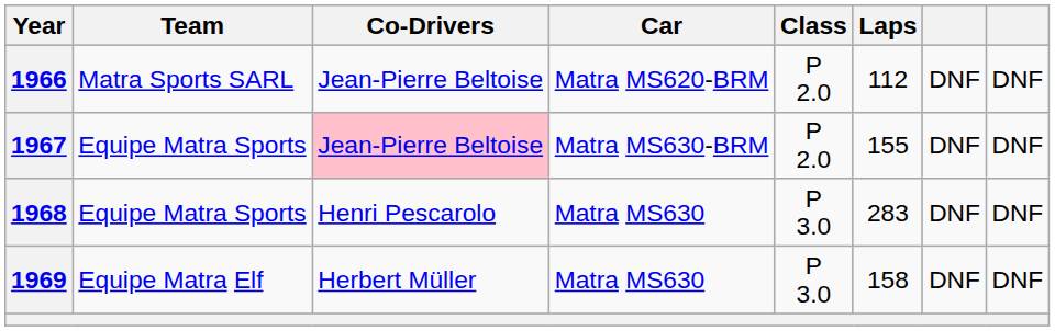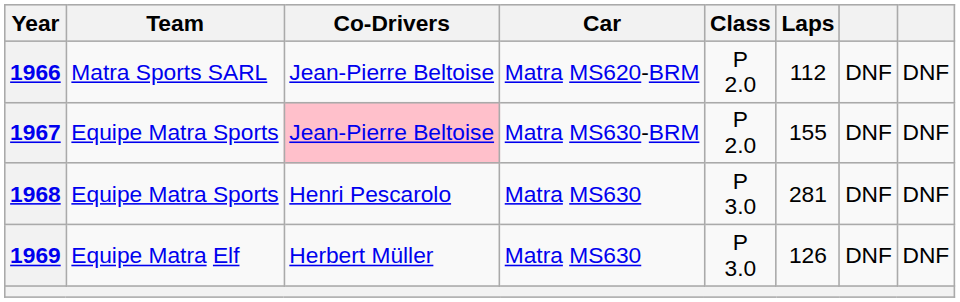 <table class="wikitable" style="text-align:center; font-size:90%">
 <tr>
 <th>Year</th>
 <th>Team</th>
 <th>Co-Drivers</th>
 <th>Car</th>
 <th>Class</th>
 <th>Laps</th>
 <th></th>
 <th></th>
 </tr>
 <tr>
 <th><a href='#'>1966</a></th>
 <td align="left"> <a href='#'>Matra Sports SARL</a></td>
 <td align="left"> <a href='#'>Jean-Pierre Beltoise</a></td>
 <td align="left"><a href='#'>Matra</a> <a href='#'>MS620</a>-<a href='#'>BRM</a></td>
 <td>P<br>2.0</td>
 <td>112</td>
 <td>DNF</td>
 <td>DNF</td>
 </tr>
 <tr>
 <th><a href='#'>1967</a></th>
 <td align="left"> <a href='#'>Equipe Matra Sports</a></td>
 <td align="left" style="background: pink;"> <a href='#'>Jean-Pierre Beltoise</a></td>
 <td align="left"><a href='#'>Matra</a> <a href='#'>MS630</a>-<a href='#'>BRM</a></td>
 <td>P<br>2.0</td>
 <td>155</td>
 <td>DNF</td>
 <td>DNF</td>
 </tr>
 <tr>
 <th><a href='#'>1968</a></th>
 <td align="left"> <a href='#'>Equipe Matra Sports</a></td>
 <td align="left"> <a href='#'>Henri Pescarolo</a></td>
 <td align="left"><a href='#'>Matra</a> <a href='#'>MS630</a></td>
 <td>P<br>3.0</td>
-<td>283</td>
+<td>281</td>
 <td>DNF</td>
 <td>DNF</td>
 </tr>
 <tr>
 <th><a href='#'>1969</a></th>
 <td align="left"> <a href='#'>Equipe Matra</a> <a href='#'>Elf</a></td>
 <td align="left"> <a href='#'>Herbert Müller</a></td>
 <td align="left"><a href='#'>Matra</a> <a href='#'>MS630</a></td>
 <td>P<br>3.0</td>
-<td>158</td>
+<td>126</td>
 <td>DNF</td>
 <td>DNF</td>
 </tr>
 <tr>
 <th colspan="8"></th>
 </tr>
 </table>
